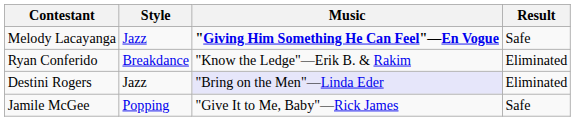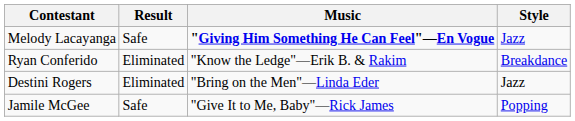 <table class="wikitable">
 <tr>
 <th>Contestant</th>
+<th>Result</th>
+<th>Music</th>
 <th>Style</th>
-<th>Music</th>
-<th>Result</th>
 </tr>
 <tr>
 <td>Melody Lacayanga</td>
+<td>Safe</td>
+<td><strong>"<a href='#'>Giving Him Something He Can Feel</a>"—<a href='#'>En Vogue</a></strong></td>
 <td><a href='#'>Jazz</a></td>
-<td><strong>"<a href='#'>Giving Him Something He Can Feel</a>"—<a href='#'>En Vogue</a></strong></td>
-<td>Safe</td>
 </tr>
 <tr>
 <td>Ryan Conferido</td>
+<td>Eliminated</td>
+<td>"Know the Ledge"—Erik B. & <a href='#'>Rakim</a></td>
 <td><a href='#'>Breakdance</a></td>
-<td>"Know the Ledge"—Erik B. & <a href='#'>Rakim</a></td>
-<td>Eliminated</td>
 </tr>
 <tr>
 <td>Destini Rogers</td>
+<td>Eliminated</td>
+<td>"Bring on the Men"—<a href='#'>Linda Eder</a></td>
 <td>Jazz</td>
-<td style="background: lavender;">"Bring on the Men"—<a href='#'>Linda Eder</a></td>
-<td>Eliminated</td>
 </tr>
 <tr>
 <td>Jamile McGee</td>
+<td>Safe</td>
+<td>"Give It to Me, Baby"—<a href='#'>Rick James</a></td>
 <td><a href='#'>Popping</a></td>
-<td>"Give It to Me, Baby"—<a href='#'>Rick James</a></td>
-<td>Safe</td>
 </tr>
 </table>
